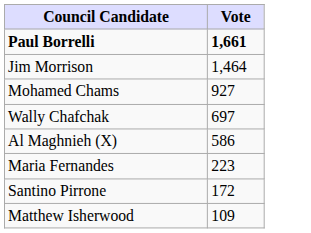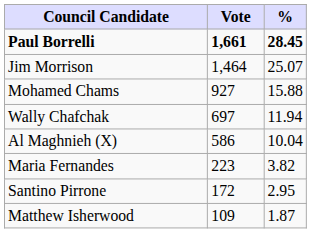 <table class="wikitable sortable">
 <tr>
 <th style="background:#ddf; width:200px;">Council Candidate</th>
 <th style="background:#ddf; width:50px;">Vote</th>
+<th style="background:#ddf; width:30px;">%</th>
 </tr>
 <tr>
 <td><strong>Paul Borrelli</strong></td>
 <td><strong>1,661</strong></td>
+<td><strong>28.45</strong></td>
 </tr>
 <tr>
 <td>Jim Morrison</td>
 <td>1,464</td>
+<td>25.07</td>
 </tr>
 <tr>
 <td>Mohamed Chams</td>
 <td>927</td>
+<td>15.88</td>
 </tr>
 <tr>
 <td>Wally Chafchak</td>
 <td>697</td>
+<td>11.94</td>
 </tr>
 <tr>
 <td>Al Maghnieh (X)</td>
 <td>586</td>
+<td>10.04</td>
 </tr>
 <tr>
 <td>Maria Fernandes</td>
 <td>223</td>
+<td>3.82</td>
 </tr>
 <tr>
 <td>Santino Pirrone</td>
 <td>172</td>
+<td>2.95</td>
 </tr>
 <tr>
 <td>Matthew Isherwood</td>
 <td>109</td>
+<td>1.87</td>
 </tr>
 </table>
